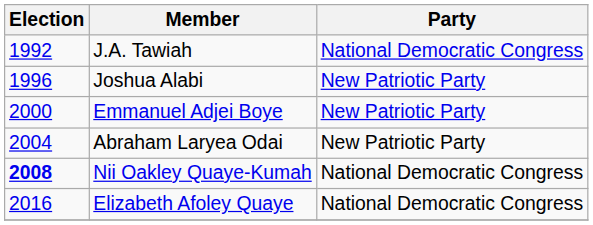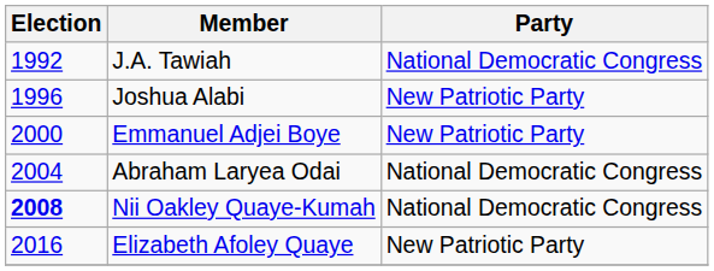 <table class="wikitable">
 <tr>
 <th>Election</th>
 <th>Member</th>
 <th>Party</th>
 </tr>
 <tr>
 <td><a href='#'>1992</a></td>
 <td>J.A. Tawiah</td>
 <td><a href='#'>National Democratic Congress</a></td>
 </tr>
 <tr>
 <td><a href='#'>1996</a></td>
 <td>Joshua Alabi</td>
 <td><a href='#'>New Patriotic Party</a></td>
 </tr>
 <tr>
 <td><a href='#'>2000</a></td>
 <td><a href='#'>Emmanuel Adjei Boye</a></td>
 <td><a href='#'>New Patriotic Party</a></td>
 </tr>
 <tr>
 <td><a href='#'>2004</a></td>
 <td>Abraham Laryea Odai</td>
-<td>New Patriotic Party</td>
+<td>National Democratic Congress</td>
 </tr>
 <tr>
 <td><strong><a href='#'>2008</a></strong></td>
 <td><a href='#'>Nii Oakley Quaye-Kumah</a></td>
 <td>National Democratic Congress</td>
 </tr>
 <tr>
 <td><a href='#'>2016</a></td>
 <td><a href='#'>Elizabeth Afoley Quaye</a></td>
-<td>National Democratic Congress</td>
+<td>New Patriotic Party</td>
 </tr>
 <tr>
 </tr>
 </table>
